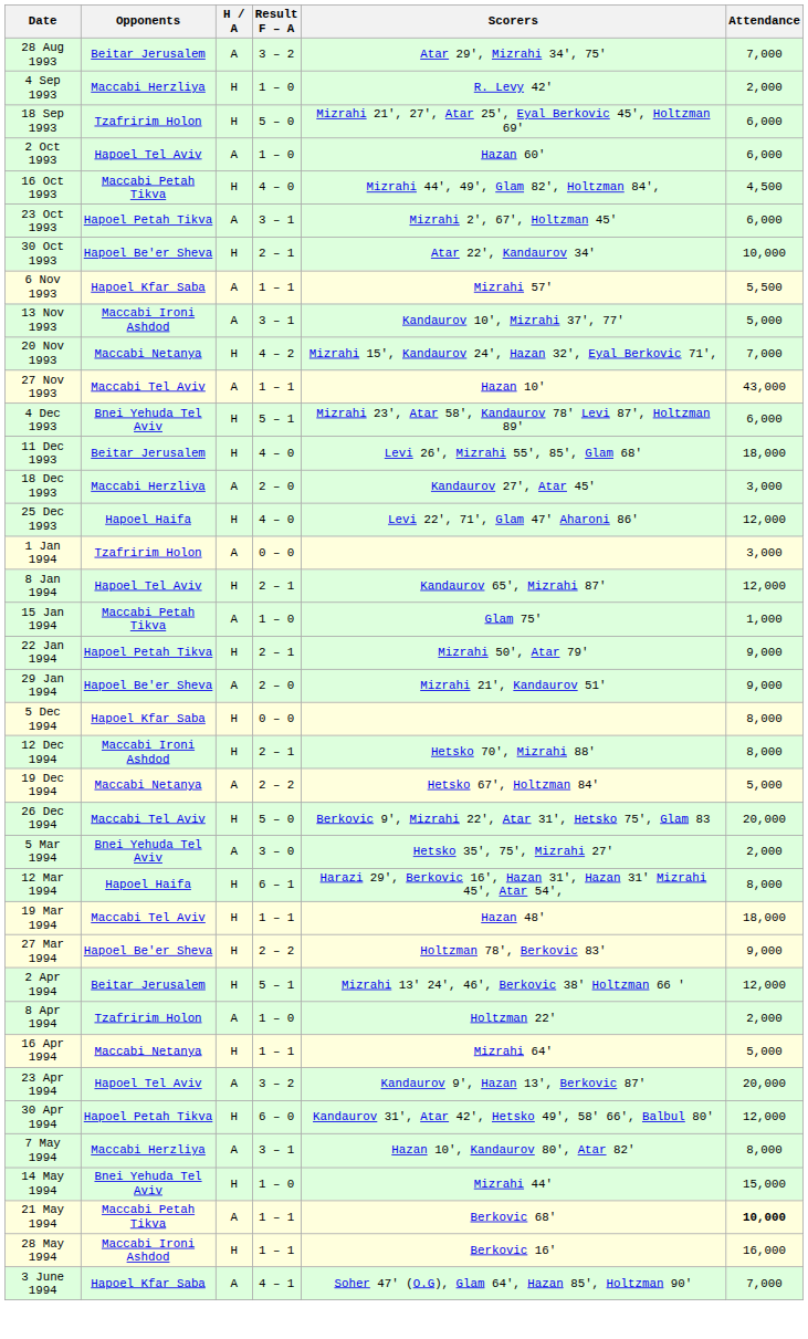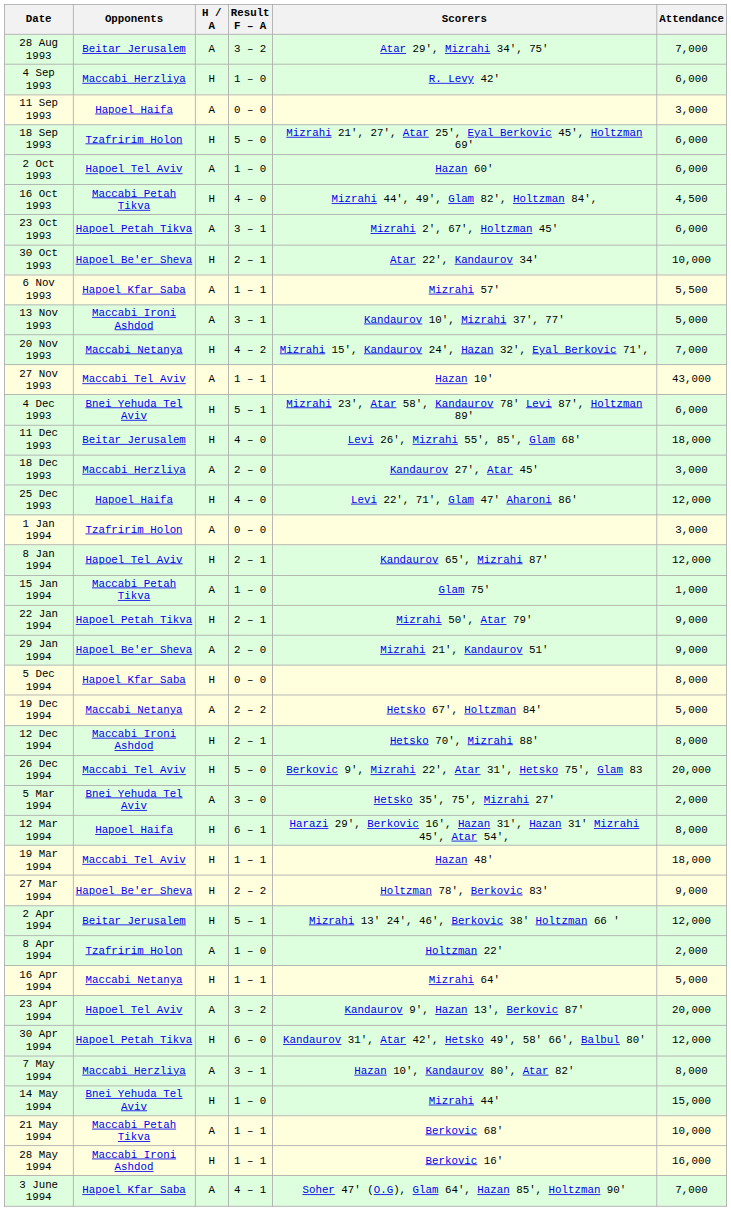 <table class="wikitable" style="text-align:center">
 <tr>
 <th>Date</th>
 <th>Opponents</th>
 <th>H / A</th>
 <th>Result<br>F – A</th>
 <th>Scorers</th>
 <th>Attendance</th>
 </tr>
 <tr bgcolor="#ddffdd">
 <td>28 Aug 1993</td>
 <td><a href='#'>Beitar Jerusalem</a></td>
 <td>A</td>
 <td>3 – 2</td>
 <td><a href='#'>Atar</a> 29', <a href='#'>Mizrahi</a> 34', 75'</td>
 <td>7,000</td>
 </tr>
 <tr bgcolor="#ddffdd">
 <td>4 Sep 1993</td>
 <td><a href='#'>Maccabi Herzliya</a></td>
 <td>H</td>
 <td>1 – 0</td>
 <td><a href='#'>R. Levy</a> 42'</td>
-<td>2,000</td>
+<td>6,000</td>
+</tr>
+<tr bgcolor="#ffffdd">
+<td>11 Sep 1993</td>
+<td><a href='#'>Hapoel Haifa</a></td>
+<td>A</td>
+<td>0 – 0</td>
+<td></td>
+<td>3,000</td>
 </tr>
 <tr bgcolor="#ddffdd">
 <td>18 Sep 1993</td>
 <td><a href='#'>Tzafririm Holon</a></td>
 <td>H</td>
 <td>5 – 0</td>
 <td><a href='#'>Mizrahi</a> 21', 27', <a href='#'>Atar</a> 25', <a href='#'>Eyal Berkovic</a> 45', <a href='#'>Holtzman</a> 69'</td>
 <td>6,000</td>
 </tr>
 <tr bgcolor="#ddffdd">
 <td>2 Oct 1993</td>
 <td><a href='#'>Hapoel Tel Aviv</a></td>
 <td>A</td>
 <td>1 – 0</td>
 <td><a href='#'>Hazan</a> 60'</td>
 <td>6,000</td>
 </tr>
 <tr bgcolor="#ddffdd">
 <td>16 Oct 1993</td>
 <td><a href='#'>Maccabi Petah Tikva</a></td>
 <td>H</td>
 <td>4 – 0</td>
 <td><a href='#'>Mizrahi</a> 44', 49', <a href='#'>Glam</a> 82', <a href='#'>Holtzman</a> 84',</td>
 <td>4,500</td>
 </tr>
 <tr bgcolor="#ddffdd">
 <td>23 Oct 1993</td>
 <td><a href='#'>Hapoel Petah Tikva</a></td>
 <td>A</td>
 <td>3 – 1</td>
 <td><a href='#'>Mizrahi</a> 2', 67', <a href='#'>Holtzman</a> 45'</td>
 <td>6,000</td>
 </tr>
 <tr bgcolor="#ddffdd">
 <td>30 Oct 1993</td>
 <td><a href='#'>Hapoel Be'er Sheva</a></td>
 <td>H</td>
 <td>2 – 1</td>
 <td><a href='#'>Atar</a> 22', <a href='#'>Kandaurov</a> 34'</td>
 <td>10,000</td>
 </tr>
 <tr bgcolor="#ffffdd">
 <td>6 Nov 1993</td>
 <td><a href='#'>Hapoel Kfar Saba</a></td>
 <td>A</td>
 <td>1 – 1</td>
 <td><a href='#'>Mizrahi</a> 57'</td>
 <td>5,500</td>
 </tr>
 <tr bgcolor="#ddffdd">
 <td>13 Nov 1993</td>
 <td><a href='#'>Maccabi Ironi Ashdod</a></td>
 <td>A</td>
 <td>3 – 1</td>
 <td><a href='#'>Kandaurov</a> 10', <a href='#'>Mizrahi</a> 37', 77'</td>
 <td>5,000</td>
 </tr>
 <tr bgcolor="#ddffdd">
 <td>20 Nov 1993</td>
 <td><a href='#'>Maccabi Netanya</a></td>
 <td>H</td>
 <td>4 – 2</td>
 <td><a href='#'>Mizrahi</a> 15', <a href='#'>Kandaurov</a> 24', <a href='#'>Hazan</a> 32', <a href='#'>Eyal Berkovic</a> 71',</td>
 <td>7,000</td>
 </tr>
 <tr bgcolor="#ffffdd">
 <td>27 Nov 1993</td>
 <td><a href='#'>Maccabi Tel Aviv</a></td>
 <td>A</td>
 <td>1 – 1</td>
 <td><a href='#'>Hazan</a> 10'</td>
 <td>43,000</td>
 </tr>
 <tr bgcolor="#ddffdd">
 <td>4 Dec 1993</td>
 <td><a href='#'>Bnei Yehuda Tel Aviv</a></td>
 <td>H</td>
 <td>5 – 1</td>
 <td><a href='#'>Mizrahi</a> 23', <a href='#'>Atar</a> 58', <a href='#'>Kandaurov</a> 78' <a href='#'>Levi</a> 87', <a href='#'>Holtzman</a> 89'</td>
 <td>6,000</td>
 </tr>
 <tr bgcolor="#ddffdd">
 <td>11 Dec 1993</td>
 <td><a href='#'>Beitar Jerusalem</a></td>
 <td>H</td>
 <td>4 – 0</td>
 <td><a href='#'>Levi</a> 26', <a href='#'>Mizrahi</a> 55', 85', <a href='#'>Glam</a> 68'</td>
 <td>18,000</td>
 </tr>
 <tr bgcolor="#ddffdd">
 <td>18 Dec 1993</td>
 <td><a href='#'>Maccabi Herzliya</a></td>
 <td>A</td>
 <td>2 – 0</td>
 <td><a href='#'>Kandaurov</a> 27', <a href='#'>Atar</a> 45'</td>
 <td>3,000</td>
 </tr>
 <tr bgcolor="#ddffdd">
 <td>25 Dec 1993</td>
 <td><a href='#'>Hapoel Haifa</a></td>
 <td>H</td>
 <td>4 – 0</td>
 <td><a href='#'>Levi</a> 22', 71', <a href='#'>Glam</a> 47' <a href='#'>Aharoni</a> 86'</td>
 <td>12,000</td>
 </tr>
 <tr bgcolor="#ffffdd">
 <td>1 Jan 1994</td>
 <td><a href='#'>Tzafririm Holon</a></td>
 <td>A</td>
 <td>0 – 0</td>
 <td></td>
 <td>3,000</td>
 </tr>
 <tr bgcolor="#ddffdd">
 <td>8 Jan 1994</td>
 <td><a href='#'>Hapoel Tel Aviv</a></td>
 <td>H</td>
 <td>2 – 1</td>
 <td><a href='#'>Kandaurov</a> 65', <a href='#'>Mizrahi</a> 87'</td>
 <td>12,000</td>
 </tr>
 <tr bgcolor="#ddffdd">
 <td>15 Jan 1994</td>
 <td><a href='#'>Maccabi Petah Tikva</a></td>
 <td>A</td>
 <td>1 – 0</td>
 <td><a href='#'>Glam</a> 75'</td>
 <td>1,000</td>
 </tr>
 <tr bgcolor="#ddffdd">
 <td>22 Jan 1994</td>
 <td><a href='#'>Hapoel Petah Tikva</a></td>
 <td>H</td>
 <td>2 – 1</td>
 <td><a href='#'>Mizrahi</a> 50', <a href='#'>Atar</a> 79'</td>
 <td>9,000</td>
 </tr>
 <tr bgcolor="#ddffdd">
 <td>29 Jan 1994</td>
 <td><a href='#'>Hapoel Be'er Sheva</a></td>
 <td>A</td>
 <td>2 – 0</td>
 <td><a href='#'>Mizrahi</a> 21', <a href='#'>Kandaurov</a> 51'</td>
 <td>9,000</td>
 </tr>
 <tr bgcolor="#ffffdd">
 <td>5 Dec 1994</td>
 <td><a href='#'>Hapoel Kfar Saba</a></td>
 <td>H</td>
 <td>0 – 0</td>
 <td></td>
 <td>8,000</td>
 </tr>
+<tr bgcolor="#ffffdd">
+<td>19 Dec 1994</td>
+<td><a href='#'>Maccabi Netanya</a></td>
+<td>A</td>
+<td>2 – 2</td>
+<td><a href='#'>Hetsko</a> 67', <a href='#'>Holtzman</a> 84'</td>
+<td>5,000</td>
+</tr>
 <tr bgcolor="#ddffdd">
 <td>12 Dec 1994</td>
 <td><a href='#'>Maccabi Ironi Ashdod</a></td>
 <td>H</td>
 <td>2 – 1</td>
 <td><a href='#'>Hetsko</a> 70', <a href='#'>Mizrahi</a> 88'</td>
 <td>8,000</td>
-</tr>
-<tr bgcolor="#ffffdd">
-<td>19 Dec 1994</td>
-<td><a href='#'>Maccabi Netanya</a></td>
-<td>A</td>
-<td>2 – 2</td>
-<td><a href='#'>Hetsko</a> 67', <a href='#'>Holtzman</a> 84'</td>
-<td>5,000</td>
 </tr>
 <tr bgcolor="#ddffdd">
 <td>26 Dec 1994</td>
 <td><a href='#'>Maccabi Tel Aviv</a></td>
 <td>H</td>
 <td>5 – 0</td>
 <td><a href='#'>Berkovic</a> 9', <a href='#'>Mizrahi</a> 22', <a href='#'>Atar</a> 31', <a href='#'>Hetsko</a> 75', <a href='#'>Glam</a> 83</td>
 <td>20,000</td>
 </tr>
 <tr bgcolor="#ddffdd">
 <td>5 Mar 1994</td>
 <td><a href='#'>Bnei Yehuda Tel Aviv</a></td>
 <td>A</td>
 <td>3 – 0</td>
 <td><a href='#'>Hetsko</a> 35', 75', <a href='#'>Mizrahi</a> 27'</td>
 <td>2,000</td>
 </tr>
 <tr bgcolor="#ddffdd">
 <td>12 Mar 1994</td>
 <td><a href='#'>Hapoel Haifa</a></td>
 <td>H</td>
 <td>6 – 1</td>
 <td><a href='#'>Harazi</a> 29', <a href='#'>Berkovic</a> 16', <a href='#'>Hazan</a> 31', <a href='#'>Hazan</a> 31' <a href='#'>Mizrahi</a> 45', <a href='#'>Atar</a> 54',</td>
 <td>8,000</td>
 </tr>
 <tr bgcolor="#ffffdd">
 <td>19 Mar 1994</td>
 <td><a href='#'>Maccabi Tel Aviv</a></td>
 <td>H</td>
 <td>1 – 1</td>
 <td><a href='#'>Hazan</a> 48'</td>
 <td>18,000</td>
 </tr>
 <tr bgcolor="#ffffdd">
 <td>27 Mar 1994</td>
 <td><a href='#'>Hapoel Be'er Sheva</a></td>
 <td>H</td>
 <td>2 – 2</td>
 <td><a href='#'>Holtzman</a> 78', <a href='#'>Berkovic</a> 83'</td>
 <td>9,000</td>
 </tr>
 <tr bgcolor="#ddffdd">
 <td>2 Apr 1994</td>
 <td><a href='#'>Beitar Jerusalem</a></td>
 <td>H</td>
 <td>5 – 1</td>
 <td><a href='#'>Mizrahi</a> 13' 24', 46', <a href='#'>Berkovic</a> 38' <a href='#'>Holtzman</a> 66 '</td>
 <td>12,000</td>
 </tr>
 <tr bgcolor="#ddffdd">
 <td>8 Apr 1994</td>
 <td><a href='#'>Tzafririm Holon</a></td>
 <td>A</td>
 <td>1 – 0</td>
 <td><a href='#'>Holtzman</a> 22'</td>
 <td>2,000</td>
 </tr>
 <tr bgcolor="#ffffdd">
 <td>16 Apr 1994</td>
 <td><a href='#'>Maccabi Netanya</a></td>
 <td>H</td>
 <td>1 – 1</td>
 <td><a href='#'>Mizrahi</a> 64'</td>
 <td>5,000</td>
 </tr>
 <tr bgcolor="#ddffdd">
 <td>23 Apr 1994</td>
 <td><a href='#'>Hapoel Tel Aviv</a></td>
 <td>A</td>
 <td>3 – 2</td>
 <td><a href='#'>Kandaurov</a> 9', <a href='#'>Hazan</a> 13', <a href='#'>Berkovic</a> 87'</td>
 <td>20,000</td>
 </tr>
 <tr bgcolor="#ddffdd">
 <td>30 Apr 1994</td>
 <td><a href='#'>Hapoel Petah Tikva</a></td>
 <td>H</td>
 <td>6 – 0</td>
 <td><a href='#'>Kandaurov</a> 31', <a href='#'>Atar</a> 42', <a href='#'>Hetsko</a> 49', 58' 66', <a href='#'>Balbul</a> 80'</td>
 <td>12,000</td>
 </tr>
 <tr bgcolor="#ddffdd">
 <td>7 May 1994</td>
 <td><a href='#'>Maccabi Herzliya</a></td>
 <td>A</td>
 <td>3 – 1</td>
 <td><a href='#'>Hazan</a> 10', <a href='#'>Kandaurov</a> 80', <a href='#'>Atar</a> 82'</td>
 <td>8,000</td>
 </tr>
 <tr bgcolor="#ddffdd">
 <td>14 May 1994</td>
 <td><a href='#'>Bnei Yehuda Tel Aviv</a></td>
 <td>H</td>
 <td>1 – 0</td>
 <td><a href='#'>Mizrahi</a> 44'</td>
 <td>15,000</td>
 </tr>
 <tr bgcolor="#ffffdd">
 <td>21 May 1994</td>
 <td><a href='#'>Maccabi Petah Tikva</a></td>
 <td>A</td>
 <td>1 – 1</td>
 <td><a href='#'>Berkovic</a> 68'</td>
-<td><strong>10,000</strong></td>
+<td>10,000</td>
 </tr>
 <tr bgcolor="#ffffdd">
 <td>28 May 1994</td>
 <td><a href='#'>Maccabi Ironi Ashdod</a></td>
 <td>H</td>
 <td>1 – 1</td>
 <td><a href='#'>Berkovic</a> 16'</td>
 <td>16,000</td>
 </tr>
 <tr bgcolor="#ddffdd">
 <td>3 June 1994</td>
 <td><a href='#'>Hapoel Kfar Saba</a></td>
 <td>A</td>
 <td>4 – 1</td>
 <td><a href='#'>Soher</a> 47' (<a href='#'>O.G</a>), <a href='#'>Glam</a> 64', <a href='#'>Hazan</a> 85',  <a href='#'>Holtzman</a> 90'</td>
 <td>7,000</td>
 </tr>
 </table>
